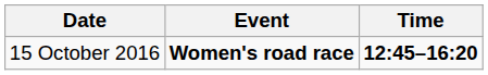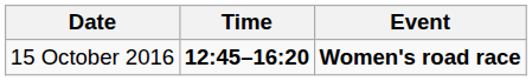 <table class="wikitable">
 <tr>
 <th>Date</th>
+<th>Time</th>
 <th>Event</th>
-<th>Time</th>
 </tr>
 <tr>
 <td>15 October 2016</td>
+<td><strong>12:45–16:20</strong></td>
 <td><strong>Women's road race</strong></td>
-<td><strong>12:45–16:20</strong></td>
 </tr>
 </table>
